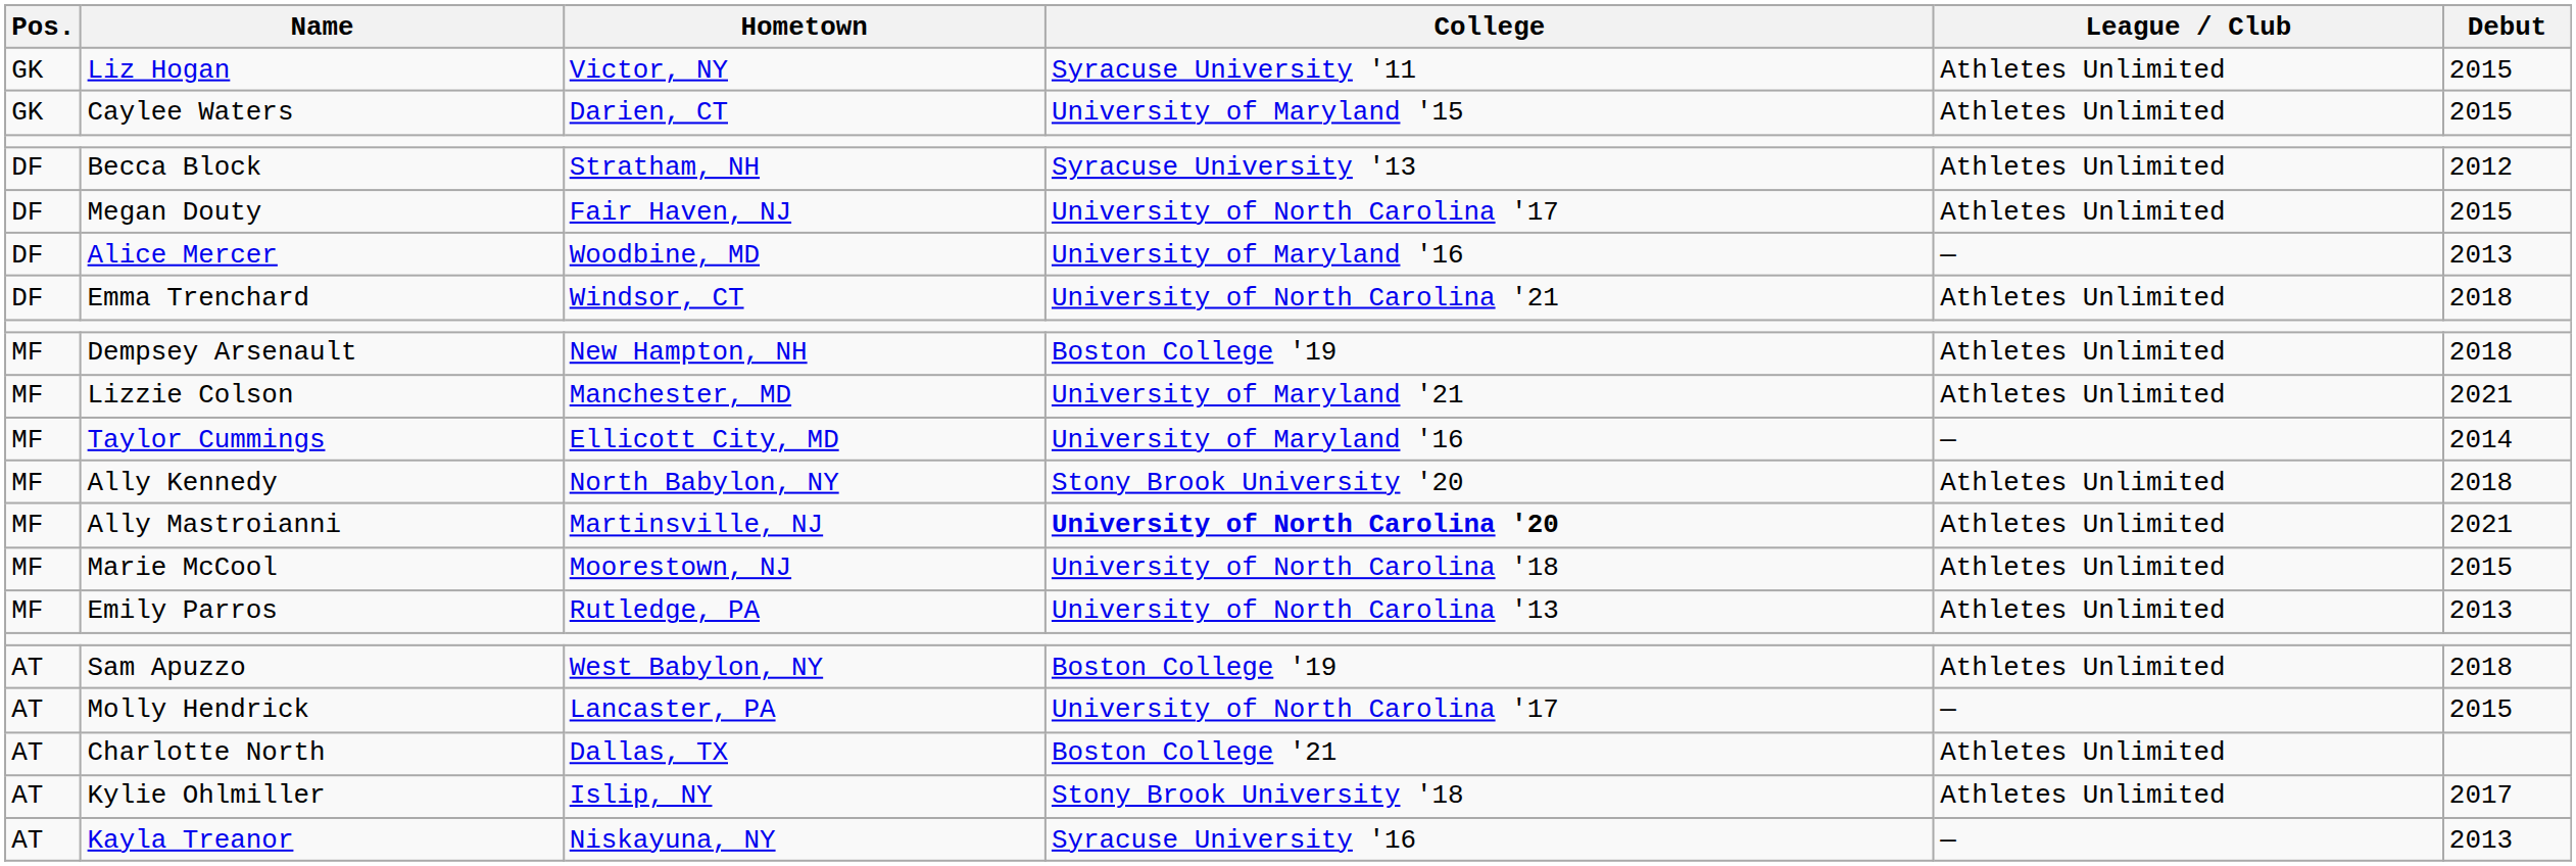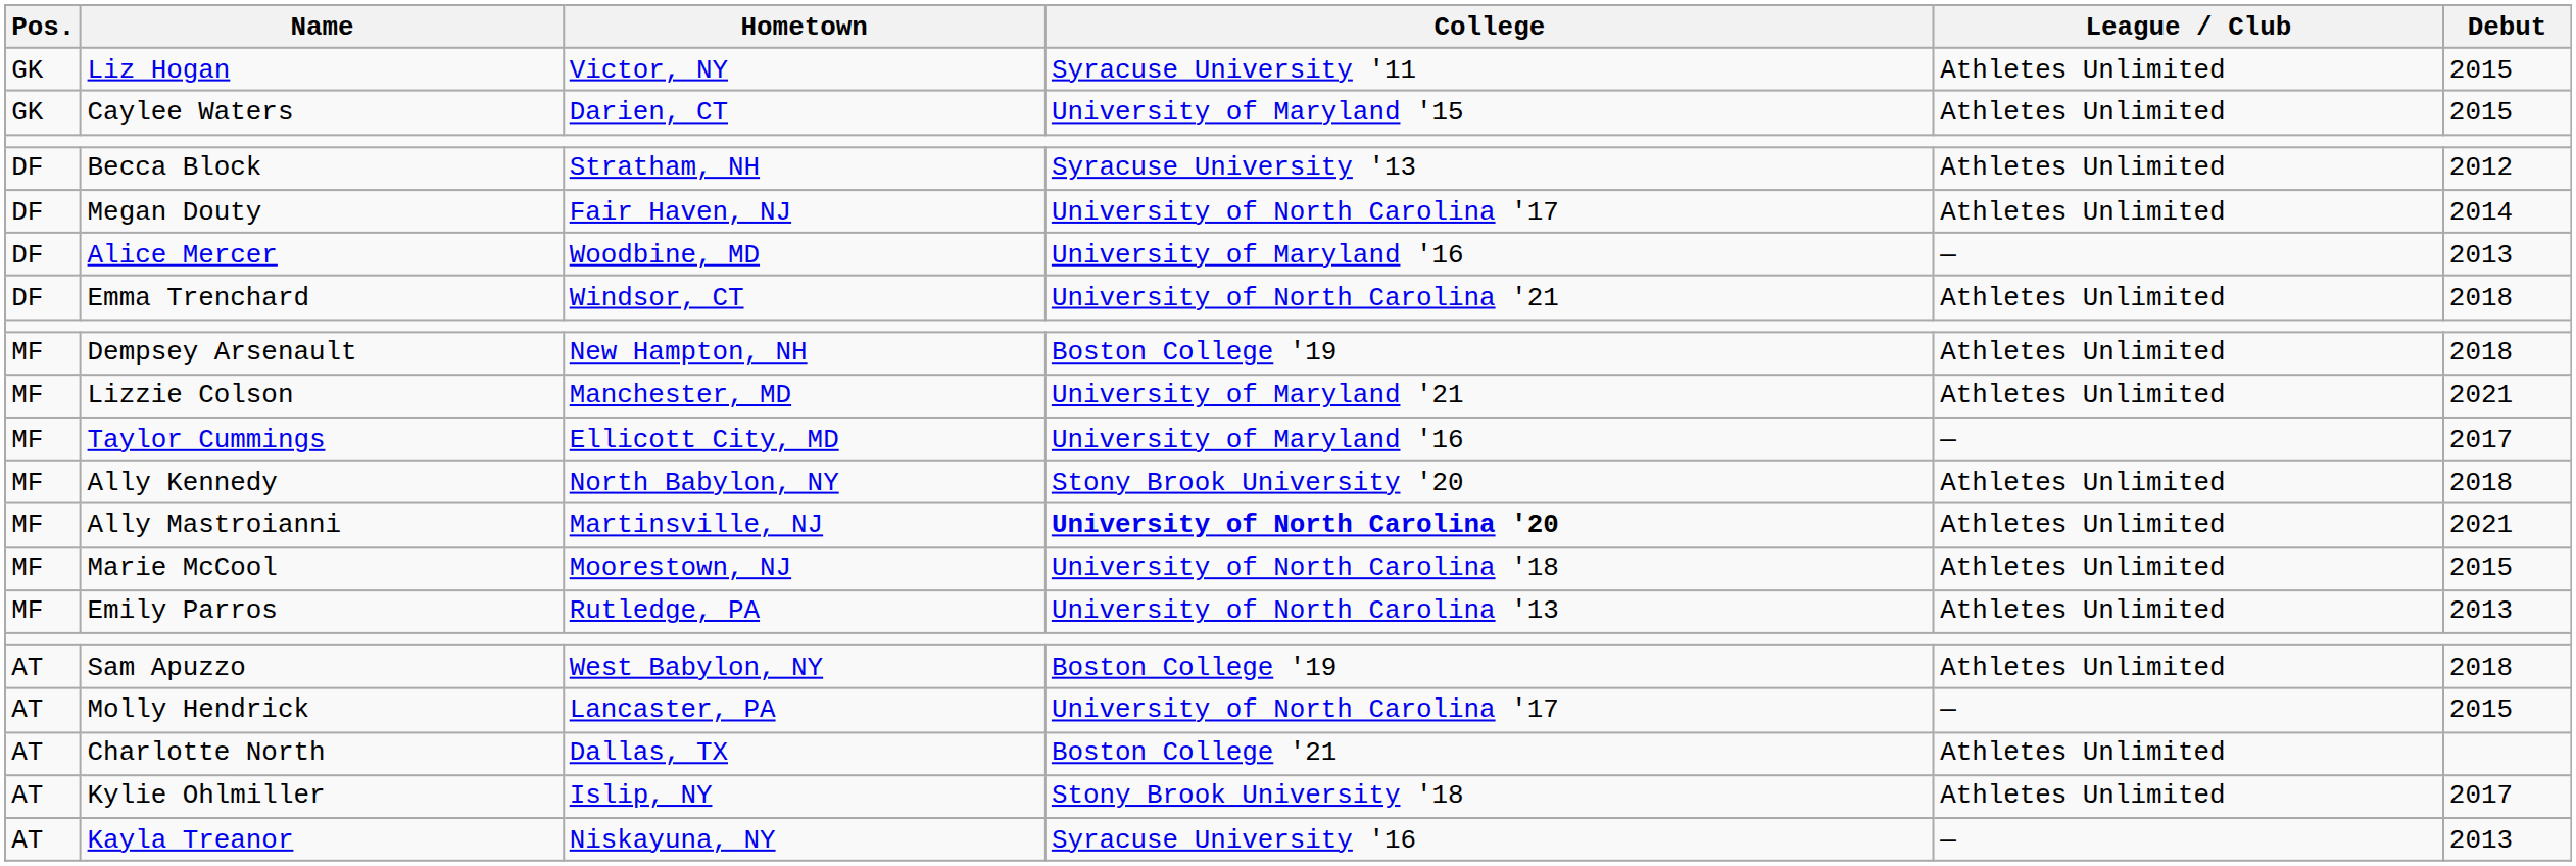 <table class="wikitable sortable" style="width:100%;">
 <tr>
 <th scope="row" style="width: 2%;">Pos.</th>
 <th>Name</th>
 <th>Hometown</th>
 <th>College</th>
 <th>League / Club</th>
 <th scope="row" style="width: 5%;">Debut</th>
 </tr>
 <tr>
 <td>GK</td>
 <td><a href='#'>Liz Hogan</a></td>
 <td><a href='#'>Victor, NY</a></td>
 <td><a href='#'>Syracuse University</a> '11</td>
 <td>Athletes Unlimited</td>
 <td>2015</td>
 </tr>
 <tr>
 <td>GK</td>
 <td>Caylee Waters</td>
 <td><a href='#'>Darien, CT</a></td>
 <td><a href='#'>University of Maryland</a> '15</td>
 <td>Athletes Unlimited</td>
 <td>2015</td>
 </tr>
 <tr>
 <td colspan=7></td>
 </tr>
 <tr>
 <td>DF</td>
 <td>Becca Block</td>
 <td><a href='#'>Stratham, NH</a></td>
 <td><a href='#'>Syracuse University</a> '13</td>
 <td>Athletes Unlimited</td>
 <td>2012</td>
 </tr>
 <tr>
 <td>DF</td>
 <td>Megan Douty</td>
 <td><a href='#'>Fair Haven, NJ</a></td>
 <td><a href='#'>University of North Carolina</a> '17</td>
 <td>Athletes Unlimited</td>
-<td>2015</td>
+<td>2014</td>
 </tr>
 <tr>
 <td>DF</td>
 <td><a href='#'>Alice Mercer</a></td>
 <td><a href='#'>Woodbine, MD</a></td>
 <td><a href='#'>University of Maryland</a> '16</td>
 <td>—</td>
 <td>2013</td>
 </tr>
 <tr>
 <td>DF</td>
 <td>Emma Trenchard</td>
 <td><a href='#'>Windsor, CT</a></td>
 <td><a href='#'>University of North Carolina</a> '21</td>
 <td>Athletes Unlimited</td>
 <td>2018</td>
 </tr>
 <tr>
 <td colspan=7></td>
 </tr>
 <tr>
 <td>MF</td>
 <td>Dempsey Arsenault</td>
 <td><a href='#'>New Hampton, NH</a></td>
 <td><a href='#'>Boston College</a> '19</td>
 <td>Athletes Unlimited</td>
 <td>2018</td>
 </tr>
 <tr>
 <td>MF</td>
 <td>Lizzie Colson</td>
 <td><a href='#'>Manchester, MD</a></td>
 <td><a href='#'>University of Maryland</a> '21</td>
 <td>Athletes Unlimited</td>
 <td>2021</td>
 </tr>
 <tr>
 <td>MF</td>
 <td><a href='#'>Taylor Cummings</a></td>
 <td><a href='#'>Ellicott City, MD</a></td>
 <td><a href='#'>University of Maryland</a> '16</td>
 <td>—</td>
-<td>2014</td>
+<td>2017</td>
 </tr>
 <tr>
 <td>MF</td>
 <td>Ally Kennedy</td>
 <td><a href='#'>North Babylon, NY</a></td>
 <td><a href='#'>Stony Brook University</a> '20</td>
 <td>Athletes Unlimited</td>
 <td>2018</td>
 </tr>
 <tr>
 <td>MF</td>
 <td>Ally Mastroianni</td>
 <td><a href='#'>Martinsville, NJ</a></td>
 <td><strong><a href='#'>University of North Carolina</a> '20</strong></td>
 <td>Athletes Unlimited</td>
 <td>2021</td>
 </tr>
 <tr>
 <td>MF</td>
 <td>Marie McCool</td>
 <td><a href='#'>Moorestown, NJ</a></td>
 <td><a href='#'>University of North Carolina</a> '18</td>
 <td>Athletes Unlimited</td>
 <td>2015</td>
 </tr>
 <tr>
 <td>MF</td>
 <td>Emily Parros</td>
 <td><a href='#'>Rutledge, PA</a></td>
 <td><a href='#'>University of North Carolina</a> '13</td>
 <td>Athletes Unlimited</td>
 <td>2013</td>
 </tr>
 <tr>
 <td colspan=7></td>
 </tr>
 <tr>
 <td>AT</td>
 <td>Sam Apuzzo</td>
 <td><a href='#'>West Babylon, NY</a></td>
 <td><a href='#'>Boston College</a> '19</td>
 <td>Athletes Unlimited</td>
 <td>2018</td>
 </tr>
 <tr>
 <td>AT</td>
 <td>Molly Hendrick</td>
 <td><a href='#'>Lancaster, PA</a></td>
 <td><a href='#'>University of North Carolina</a> '17</td>
 <td>—</td>
 <td>2015</td>
 </tr>
 <tr>
 <td>AT</td>
 <td>Charlotte North</td>
 <td><a href='#'>Dallas, TX</a></td>
 <td><a href='#'>Boston College</a> '21</td>
 <td>Athletes Unlimited</td>
 <td></td>
 </tr>
 <tr>
 <td>AT</td>
 <td>Kylie Ohlmiller</td>
 <td><a href='#'>Islip, NY</a></td>
 <td><a href='#'>Stony Brook University</a> '18</td>
 <td>Athletes Unlimited</td>
 <td>2017</td>
 </tr>
 <tr>
 <td>AT</td>
 <td><a href='#'>Kayla Treanor</a></td>
 <td><a href='#'>Niskayuna, NY</a></td>
 <td><a href='#'>Syracuse University</a> '16</td>
 <td>—</td>
 <td>2013</td>
 </tr>
 </table>
